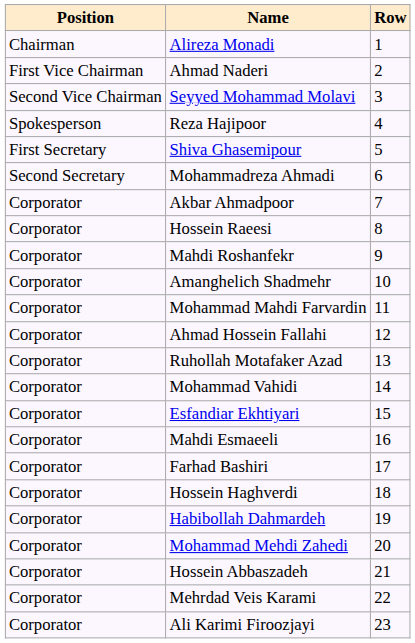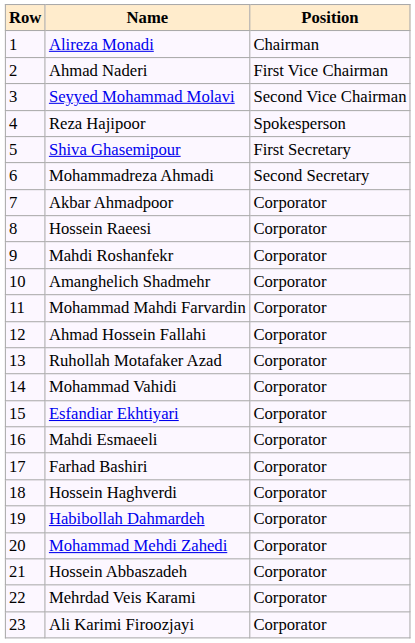 <table class="wikitable" style="background-color:#fcf7ff; margin: 1em auto 1em auto">
 <tr>
+<td align="center" style="background:#ffeccc;"><strong>Row</strong></td>
+<td align="center" style="background:#ffeccc;"><strong>Name</strong></td>
 <td align="center" style="background:#ffeccc;"><strong>Position</strong></td>
-<td align="center" style="background:#ffeccc;"><strong>Name</strong></td>
-<td align="center" style="background:#ffeccc;"><strong>Row</strong></td>
 </tr>
 <tr>
+<td>1</td>
+<td><a href='#'>Alireza Monadi</a></td>
 <td>Chairman</td>
-<td><a href='#'>Alireza Monadi</a></td>
-<td>1</td>
 </tr>
 <tr>
+<td>2</td>
+<td>Ahmad Naderi</td>
 <td>First Vice Chairman</td>
-<td>Ahmad Naderi</td>
-<td>2</td>
 </tr>
 <tr>
+<td>3</td>
+<td><a href='#'>Seyyed Mohammad Molavi</a></td>
 <td>Second Vice Chairman</td>
-<td><a href='#'>Seyyed Mohammad Molavi</a></td>
-<td>3</td>
 </tr>
 <tr>
+<td>4</td>
+<td>Reza Hajipoor</td>
 <td>Spokesperson</td>
-<td>Reza Hajipoor</td>
-<td>4</td>
 </tr>
 <tr>
+<td>5</td>
+<td><a href='#'>Shiva Ghasemipour</a></td>
 <td>First Secretary</td>
-<td><a href='#'>Shiva Ghasemipour</a></td>
-<td>5</td>
 </tr>
 <tr>
+<td>6</td>
+<td>Mohammadreza Ahmadi</td>
 <td>Second Secretary</td>
-<td>Mohammadreza Ahmadi</td>
-<td>6</td>
 </tr>
 <tr>
+<td>7</td>
+<td>Akbar Ahmadpoor</td>
 <td>Corporator</td>
-<td>Akbar Ahmadpoor</td>
-<td>7</td>
 </tr>
 <tr>
+<td>8</td>
+<td>Hossein Raeesi</td>
 <td>Corporator</td>
-<td>Hossein Raeesi</td>
-<td>8</td>
 </tr>
 <tr>
+<td>9</td>
+<td>Mahdi Roshanfekr</td>
 <td>Corporator</td>
-<td>Mahdi Roshanfekr</td>
-<td>9</td>
 </tr>
 <tr>
+<td>10</td>
+<td>Amanghelich Shadmehr</td>
 <td>Corporator</td>
-<td>Amanghelich Shadmehr</td>
-<td>10</td>
 </tr>
 <tr>
+<td>11</td>
+<td>Mohammad Mahdi Farvardin</td>
 <td>Corporator</td>
-<td>Mohammad Mahdi Farvardin</td>
-<td>11</td>
 </tr>
 <tr>
+<td>12</td>
+<td>Ahmad Hossein Fallahi</td>
 <td>Corporator</td>
-<td>Ahmad Hossein Fallahi</td>
-<td>12</td>
 </tr>
 <tr>
+<td>13</td>
+<td>Ruhollah Motafaker Azad</td>
 <td>Corporator</td>
-<td>Ruhollah Motafaker Azad</td>
-<td>13</td>
 </tr>
 <tr>
+<td>14</td>
+<td>Mohammad Vahidi</td>
 <td>Corporator</td>
-<td>Mohammad Vahidi</td>
-<td>14</td>
 </tr>
 <tr>
+<td>15</td>
+<td><a href='#'>Esfandiar Ekhtiyari</a></td>
 <td>Corporator</td>
-<td><a href='#'>Esfandiar Ekhtiyari</a></td>
-<td>15</td>
 </tr>
 <tr>
+<td>16</td>
+<td>Mahdi Esmaeeli</td>
 <td>Corporator</td>
-<td>Mahdi Esmaeeli</td>
-<td>16</td>
 </tr>
 <tr>
+<td>17</td>
+<td>Farhad Bashiri</td>
 <td>Corporator</td>
-<td>Farhad Bashiri</td>
-<td>17</td>
 </tr>
 <tr>
+<td>18</td>
+<td>Hossein Haghverdi</td>
 <td>Corporator</td>
-<td>Hossein Haghverdi</td>
-<td>18</td>
 </tr>
 <tr>
+<td>19</td>
+<td><a href='#'>Habibollah Dahmardeh</a></td>
 <td>Corporator</td>
-<td><a href='#'>Habibollah Dahmardeh</a></td>
-<td>19</td>
 </tr>
 <tr>
+<td>20</td>
+<td><a href='#'>Mohammad Mehdi Zahedi</a></td>
 <td>Corporator</td>
-<td><a href='#'>Mohammad Mehdi Zahedi</a></td>
-<td>20</td>
 </tr>
 <tr>
+<td>21</td>
+<td>Hossein Abbaszadeh</td>
 <td>Corporator</td>
-<td>Hossein Abbaszadeh</td>
-<td>21</td>
 </tr>
 <tr>
+<td>22</td>
+<td>Mehrdad Veis Karami</td>
 <td>Corporator</td>
-<td>Mehrdad Veis Karami</td>
-<td>22</td>
 </tr>
 <tr>
+<td>23</td>
+<td>Ali Karimi Firoozjayi</td>
 <td>Corporator</td>
-<td>Ali Karimi Firoozjayi</td>
-<td>23</td>
 </tr>
 </table>
